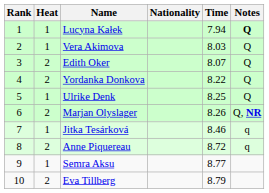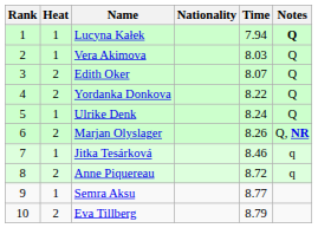 <table class="wikitable sortable" style="text-align:center">
 <tr>
 <th>Rank</th>
 <th>Heat</th>
 <th>Name</th>
 <th>Nationality</th>
 <th>Time</th>
 <th>Notes</th>
 </tr>
 <tr bgcolor=ccffcc>
 <td>1</td>
 <td>1</td>
 <td align="left"><a href='#'>Lucyna Kałek</a></td>
 <td align=left></td>
 <td>7.94</td>
 <td><strong>Q</strong></td>
 </tr>
 <tr bgcolor=ccffcc>
 <td>2</td>
 <td>1</td>
 <td align="left"><a href='#'>Vera Akimova</a></td>
 <td align=left></td>
 <td>8.03</td>
 <td>Q</td>
 </tr>
 <tr bgcolor=ccffcc>
 <td>3</td>
 <td>2</td>
 <td align="left"><a href='#'>Edith Oker</a></td>
 <td align=left></td>
 <td>8.07</td>
 <td>Q</td>
 </tr>
 <tr bgcolor=ccffcc>
 <td>4</td>
 <td>2</td>
 <td align="left"><a href='#'>Yordanka Donkova</a></td>
 <td align=left></td>
 <td>8.22</td>
 <td>Q</td>
 </tr>
 <tr bgcolor=ccffcc>
 <td>5</td>
 <td>1</td>
 <td align="left"><a href='#'>Ulrike Denk</a></td>
 <td align=left></td>
-<td>8.25</td>
+<td>8.24</td>
 <td>Q</td>
 </tr>
 <tr bgcolor=ccffcc>
 <td>6</td>
 <td>2</td>
 <td align="left"><a href='#'>Marjan Olyslager</a></td>
 <td align=left></td>
 <td>8.26</td>
 <td>Q, <strong><a href='#'>NR</a></strong></td>
 </tr>
 <tr bgcolor=ddffdd>
 <td>7</td>
 <td>1</td>
 <td align="left"><a href='#'>Jitka Tesárková</a></td>
 <td align=left></td>
 <td>8.46</td>
 <td>q</td>
 </tr>
 <tr bgcolor=ddffdd>
 <td>8</td>
 <td>2</td>
 <td align="left"><a href='#'>Anne Piquereau</a></td>
 <td align=left></td>
 <td>8.72</td>
 <td>q</td>
 </tr>
 <tr>
 <td>9</td>
 <td>1</td>
 <td align="left"><a href='#'>Semra Aksu</a></td>
 <td align=left></td>
 <td>8.77</td>
 <td></td>
 </tr>
 <tr>
 <td>10</td>
 <td>2</td>
 <td align="left"><a href='#'>Eva Tillberg</a></td>
 <td align=left></td>
 <td>8.79</td>
 <td></td>
 </tr>
 </table>
